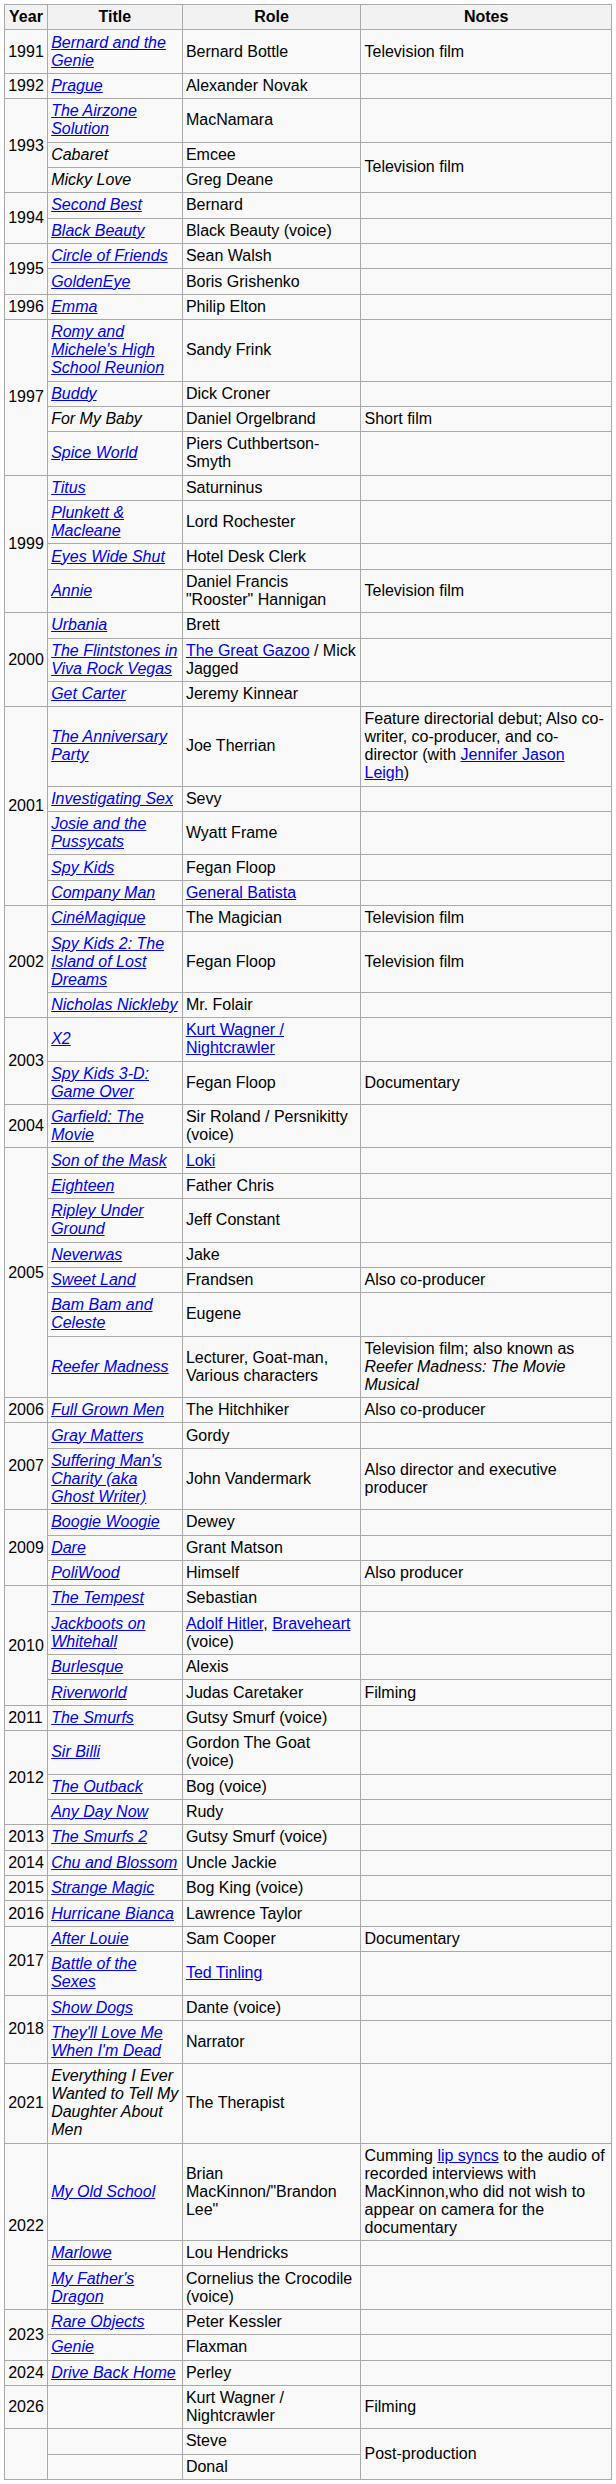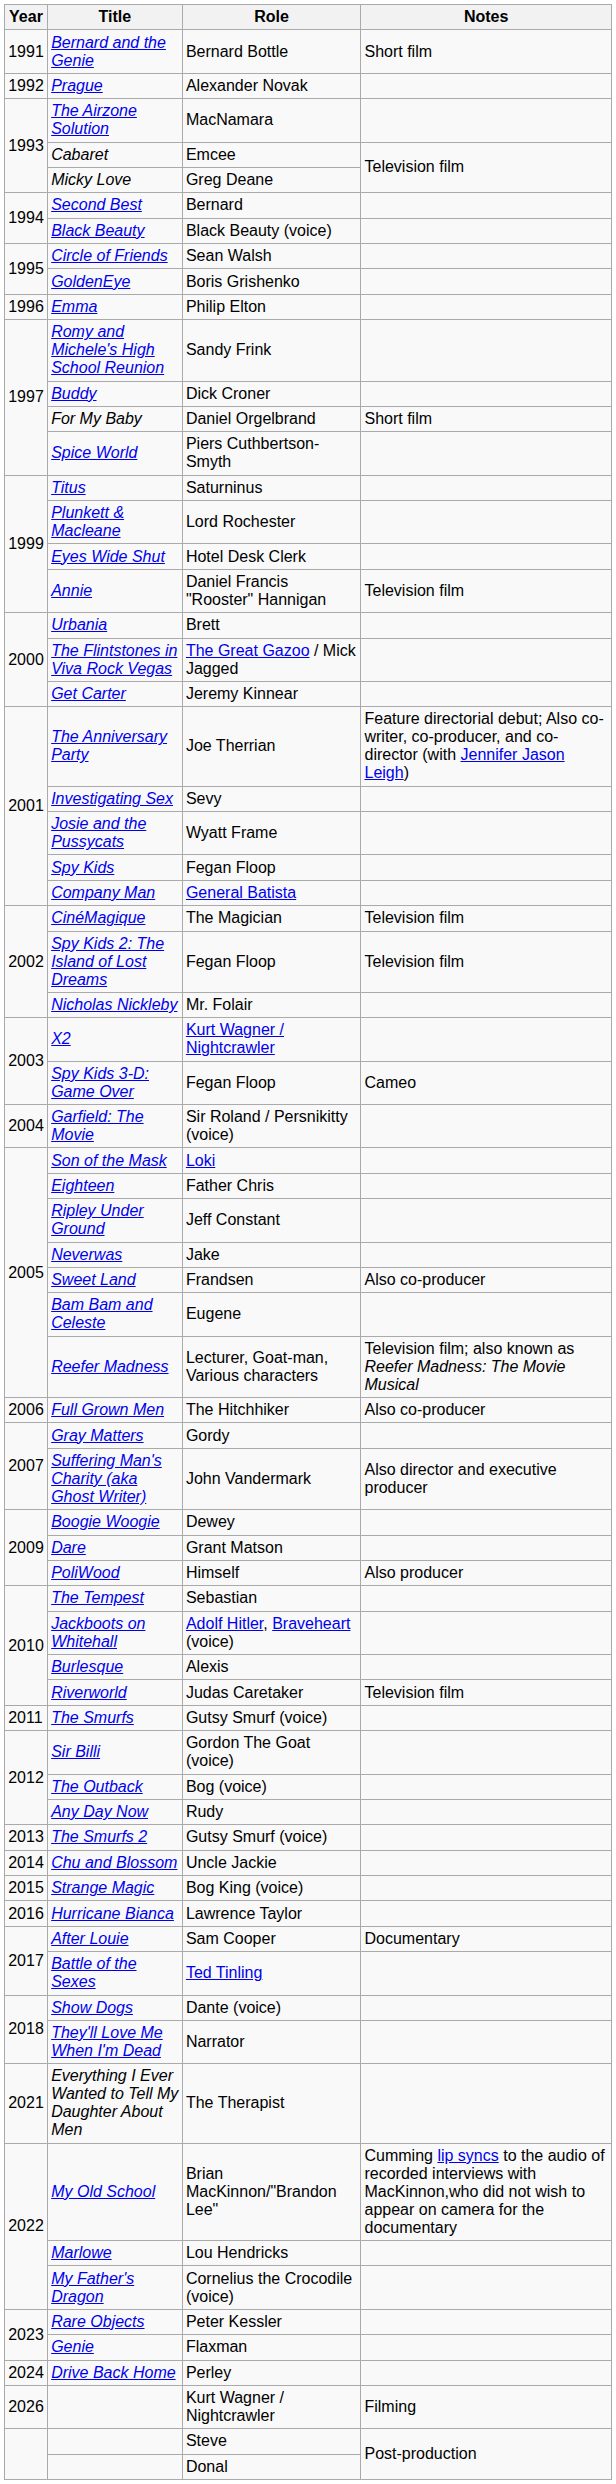 <table class="wikitable sortable">
 <tr>
 <th>Year</th>
 <th>Title</th>
 <th>Role</th>
 <th>Notes</th>
 </tr>
 <tr>
 <td>1991</td>
 <td><em><a href='#'>Bernard and the Genie</a></em></td>
 <td>Bernard Bottle</td>
-<td>Television film</td>
+<td>Short film</td>
 </tr>
 <tr>
 <td>1992</td>
 <td><em><a href='#'>Prague</a></em></td>
 <td>Alexander Novak</td>
 <td></td>
 </tr>
 <tr>
 <td rowspan="3">1993</td>
 <td><em><a href='#'>The Airzone Solution</a></em></td>
 <td>MacNamara</td>
 <td></td>
 </tr>
 <tr>
 <td><em>Cabaret</em></td>
 <td>Emcee</td>
 <td rowspan="2">Television film</td>
 </tr>
 <tr>
 <td><em>Micky Love</em></td>
 <td>Greg Deane</td>
 </tr>
 <tr>
 <td rowspan=2>1994</td>
 <td><em><a href='#'>Second Best</a></em></td>
 <td>Bernard</td>
 <td></td>
 </tr>
 <tr>
 <td><em><a href='#'>Black Beauty</a></em></td>
 <td>Black Beauty (voice)</td>
 <td></td>
 </tr>
 <tr>
 <td rowspan=2>1995</td>
 <td><em><a href='#'>Circle of Friends</a></em></td>
 <td>Sean Walsh</td>
 <td></td>
 </tr>
 <tr>
 <td><em><a href='#'>GoldenEye</a></em></td>
 <td>Boris Grishenko</td>
 <td></td>
 </tr>
 <tr>
 <td>1996</td>
 <td><em><a href='#'>Emma</a></em></td>
 <td>Philip Elton</td>
 <td></td>
 </tr>
 <tr>
 <td rowspan="4">1997</td>
 <td><em><a href='#'>Romy and Michele's High School Reunion</a></em></td>
 <td>Sandy Frink</td>
 <td></td>
 </tr>
 <tr>
 <td><em><a href='#'>Buddy</a></em></td>
 <td>Dick Croner</td>
 <td></td>
 </tr>
 <tr>
 <td><em>For My Baby</em></td>
 <td>Daniel Orgelbrand</td>
 <td>Short film</td>
 </tr>
 <tr>
 <td><em><a href='#'>Spice World</a></em></td>
 <td>Piers Cuthbertson-Smyth</td>
 <td></td>
 </tr>
 <tr>
 <td rowspan="4">1999</td>
 <td><em><a href='#'>Titus</a></em></td>
 <td>Saturninus</td>
 <td></td>
 </tr>
 <tr>
 <td><em><a href='#'>Plunkett & Macleane</a></em></td>
 <td>Lord Rochester</td>
 <td></td>
 </tr>
 <tr>
 <td><em><a href='#'>Eyes Wide Shut</a></em></td>
 <td>Hotel Desk Clerk</td>
 <td></td>
 </tr>
 <tr>
 <td><em><a href='#'>Annie</a></em></td>
 <td>Daniel Francis "Rooster" Hannigan</td>
 <td>Television film</td>
 </tr>
 <tr>
 <td rowspan="3">2000</td>
 <td><em><a href='#'>Urbania</a></em></td>
 <td>Brett</td>
 <td></td>
 </tr>
 <tr>
 <td><em><a href='#'>The Flintstones in Viva Rock Vegas</a></em></td>
 <td><a href='#'>The Great Gazoo</a> / Mick Jagged</td>
 <td></td>
 </tr>
 <tr>
 <td><em><a href='#'>Get Carter</a></em></td>
 <td>Jeremy Kinnear</td>
 <td></td>
 </tr>
 <tr>
 <td rowspan="5">2001</td>
 <td><em><a href='#'>The Anniversary Party</a></em></td>
 <td>Joe Therrian</td>
 <td>Feature directorial debut; Also co-writer, co-producer, and co-director (with <a href='#'>Jennifer Jason Leigh</a>)</td>
 </tr>
 <tr>
 <td><em><a href='#'>Investigating Sex</a></em></td>
 <td>Sevy</td>
 <td></td>
 </tr>
 <tr>
 <td><em><a href='#'>Josie and the Pussycats</a></em></td>
 <td>Wyatt Frame</td>
 <td></td>
 </tr>
 <tr>
 <td><em><a href='#'>Spy Kids</a></em></td>
 <td>Fegan Floop</td>
 <td></td>
 </tr>
 <tr>
 <td><em><a href='#'>Company Man</a></em></td>
 <td><a href='#'>General Batista</a></td>
 <td></td>
 </tr>
 <tr>
 <td rowspan="3">2002</td>
 <td><em><a href='#'>CinéMagique</a></em></td>
 <td>The Magician</td>
 <td>Television film</td>
 </tr>
 <tr>
 <td><em><a href='#'>Spy Kids 2: The Island of Lost Dreams</a></em></td>
 <td>Fegan Floop</td>
 <td>Television film</td>
 </tr>
 <tr>
 <td><em><a href='#'>Nicholas Nickleby</a></em></td>
 <td>Mr. Folair</td>
 <td></td>
 </tr>
 <tr>
 <td rowspan=2>2003</td>
 <td><em><a href='#'>X2</a></em></td>
 <td><a href='#'>Kurt Wagner / Nightcrawler</a></td>
 <td></td>
 </tr>
 <tr>
 <td><em><a href='#'>Spy Kids 3-D: Game Over</a></em></td>
 <td>Fegan Floop</td>
-<td>Documentary</td>
+<td>Cameo</td>
 </tr>
 <tr>
 <td>2004</td>
 <td><em><a href='#'>Garfield: The Movie</a></em></td>
 <td>Sir Roland / Persnikitty (voice)</td>
 <td></td>
 </tr>
 <tr>
 <td rowspan="7">2005</td>
 <td><em><a href='#'>Son of the Mask</a></em></td>
 <td><a href='#'>Loki</a></td>
 <td></td>
 </tr>
 <tr>
 <td><em><a href='#'>Eighteen</a></em></td>
 <td>Father Chris</td>
 <td></td>
 </tr>
 <tr>
 <td><em><a href='#'>Ripley Under Ground</a></em></td>
 <td>Jeff Constant</td>
 <td></td>
 </tr>
 <tr>
 <td><em><a href='#'>Neverwas</a></em></td>
 <td>Jake</td>
 <td></td>
 </tr>
 <tr>
 <td><em><a href='#'>Sweet Land</a></em></td>
 <td>Frandsen</td>
 <td>Also co-producer</td>
 </tr>
 <tr>
 <td><em><a href='#'>Bam Bam and Celeste</a></em></td>
 <td>Eugene</td>
 <td></td>
 </tr>
 <tr>
 <td><em><a href='#'>Reefer Madness</a></em></td>
 <td>Lecturer, Goat-man, Various characters</td>
 <td>Television film; also known as <em>Reefer Madness: The Movie Musical</em></td>
 </tr>
 <tr>
 <td>2006</td>
 <td><em><a href='#'>Full Grown Men</a></em></td>
 <td>The Hitchhiker</td>
 <td>Also co-producer</td>
 </tr>
 <tr>
 <td rowspan=2>2007</td>
 <td><em><a href='#'>Gray Matters</a></em></td>
 <td>Gordy</td>
 <td></td>
 </tr>
 <tr>
 <td><em><a href='#'>Suffering Man's Charity (aka Ghost Writer)</a></em></td>
 <td>John Vandermark</td>
 <td>Also director and executive producer</td>
 </tr>
 <tr>
 <td rowspan=3>2009</td>
 <td><em><a href='#'>Boogie Woogie</a></em></td>
 <td>Dewey</td>
 <td></td>
 </tr>
 <tr>
 <td><em><a href='#'>Dare</a></em></td>
 <td>Grant Matson</td>
 <td></td>
 </tr>
 <tr>
 <td><em><a href='#'>PoliWood</a></em></td>
 <td>Himself</td>
 <td>Also producer</td>
 </tr>
 <tr>
 <td rowspan="4">2010</td>
 <td><em><a href='#'>The Tempest</a></em></td>
 <td>Sebastian</td>
 <td></td>
 </tr>
 <tr>
 <td><em><a href='#'>Jackboots on Whitehall</a></em></td>
 <td><a href='#'>Adolf Hitler</a>, <a href='#'>Braveheart</a> (voice)</td>
 <td></td>
 </tr>
 <tr>
 <td><em><a href='#'>Burlesque</a></em></td>
 <td>Alexis</td>
 <td></td>
 </tr>
 <tr>
 <td><em><a href='#'>Riverworld</a></em></td>
 <td>Judas Caretaker</td>
-<td>Filming</td>
+<td>Television film</td>
 </tr>
 <tr>
 <td>2011</td>
 <td><em><a href='#'>The Smurfs</a></em></td>
 <td>Gutsy Smurf (voice)</td>
 <td></td>
 </tr>
 <tr>
 <td rowspan=3>2012</td>
 <td><em><a href='#'>Sir Billi</a></em></td>
 <td>Gordon The Goat (voice)</td>
 <td></td>
 </tr>
 <tr>
 <td><em><a href='#'>The Outback</a></em></td>
 <td>Bog (voice)</td>
 <td></td>
 </tr>
 <tr>
 <td><em><a href='#'>Any Day Now</a></em></td>
 <td>Rudy</td>
 <td></td>
 </tr>
 <tr>
 <td>2013</td>
 <td><em><a href='#'>The Smurfs 2</a></em></td>
 <td>Gutsy Smurf (voice)</td>
 <td></td>
 </tr>
 <tr>
 <td>2014</td>
 <td><em><a href='#'>Chu and Blossom</a></em></td>
 <td>Uncle Jackie</td>
 <td></td>
 </tr>
 <tr>
 <td>2015</td>
 <td><em><a href='#'>Strange Magic</a></em></td>
 <td>Bog King (voice)</td>
 <td></td>
 </tr>
 <tr>
 <td>2016</td>
 <td><em><a href='#'>Hurricane Bianca</a></em></td>
 <td>Lawrence Taylor</td>
 <td></td>
 </tr>
 <tr>
 <td rowspan=2>2017</td>
 <td><em><a href='#'>After Louie</a></em></td>
 <td>Sam Cooper</td>
 <td>Documentary</td>
 </tr>
 <tr>
 <td><em><a href='#'>Battle of the Sexes</a></em></td>
 <td><a href='#'>Ted Tinling</a></td>
 <td></td>
 </tr>
 <tr>
 <td rowspan=2>2018</td>
 <td><em><a href='#'>Show Dogs</a></em></td>
 <td>Dante (voice)</td>
 <td></td>
 </tr>
 <tr>
 <td><em><a href='#'>They'll Love Me When I'm Dead</a></em></td>
 <td>Narrator</td>
 <td></td>
 </tr>
 <tr>
 <td>2021</td>
 <td><em>Everything I Ever Wanted to Tell My<br> Daughter About Men</em></td>
 <td>The Therapist</td>
 <td></td>
 </tr>
 <tr>
 <td rowspan="3">2022</td>
 <td><em><a href='#'>My Old School</a></em></td>
 <td>Brian MacKinnon/"Brandon Lee"</td>
 <td>Cumming <a href='#'>lip syncs</a> to the audio of recorded interviews with MacKinnon,who did not wish to appear on camera for the documentary</td>
 </tr>
 <tr>
 <td><em><a href='#'>Marlowe</a></em></td>
 <td>Lou Hendricks</td>
 <td></td>
 </tr>
 <tr>
 <td><em><a href='#'>My Father's Dragon</a></em></td>
 <td>Cornelius the Crocodile (voice)</td>
 <td></td>
 </tr>
 <tr>
 <td rowspan="2">2023</td>
 <td><em><a href='#'>Rare Objects</a></em></td>
 <td>Peter Kessler</td>
 <td></td>
 </tr>
 <tr>
 <td><em><a href='#'>Genie</a></em></td>
 <td>Flaxman</td>
 <td></td>
 </tr>
 <tr>
 <td>2024</td>
 <td><em><a href='#'>Drive Back Home</a></em></td>
 <td>Perley</td>
 <td></td>
 </tr>
 <tr>
 <td>2026</td>
 <td></td>
 <td>Kurt Wagner / Nightcrawler</td>
 <td>Filming</td>
 </tr>
 <tr>
 <td rowspan="2"></td>
 <td></td>
 <td>Steve</td>
 <td rowspan="2">Post-production</td>
 </tr>
 <tr>
 <td></td>
 <td>Donal</td>
 </tr>
 </table>
